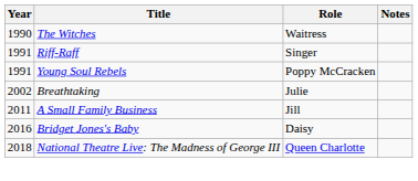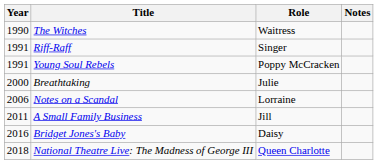 <table class="wikitable sortable">
 <tr>
 <th>Year</th>
 <th>Title</th>
 <th>Role</th>
 <th>Notes</th>
 </tr>
 <tr>
 <td>1990</td>
 <td><a href='#'><em>The Witches</em></a></td>
 <td>Waitress</td>
 <td></td>
 </tr>
 <tr>
 <td>1991</td>
 <td><a href='#'><em>Riff-Raff</em></a></td>
 <td>Singer</td>
 <td></td>
 </tr>
 <tr>
 <td>1991</td>
 <td><em><a href='#'>Young Soul Rebels</a></em></td>
 <td>Poppy McCracken</td>
 <td></td>
 </tr>
 <tr>
-<td>2002</td>
+<td>2000</td>
 <td><em>Breathtaking</em></td>
 <td>Julie</td>
+<td></td>
+</tr>
+<tr>
+<td>2006</td>
+<td><a href='#'><em>Notes on a Scandal</em></a></td>
+<td>Lorraine</td>
 <td></td>
 </tr>
 <tr>
 <td>2011</td>
 <td><em><a href='#'>A Small Family Business</a></em></td>
 <td>Jill</td>
 <td></td>
 </tr>
 <tr>
 <td>2016</td>
 <td><em><a href='#'>Bridget Jones's Baby</a></em></td>
 <td>Daisy</td>
 <td></td>
 </tr>
 <tr>
 <td>2018</td>
 <td><em><a href='#'>National Theatre Live</a>: The Madness of George III</em></td>
 <td><a href='#'>Queen Charlotte</a></td>
 <td></td>
 </tr>
 </table>
